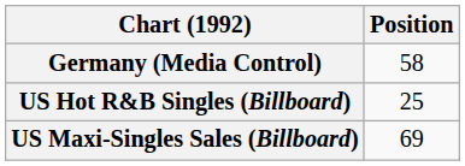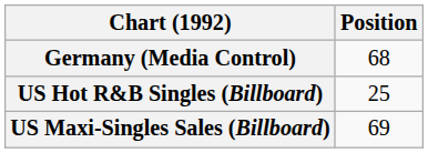 <table class="wikitable sortable plainrowheaders" style="text-align:center">
 <tr>
 <th>Chart (1992)</th>
 <th>Position</th>
 </tr>
 <tr>
 <th scope="row">Germany (Media Control)</th>
-<td>58</td>
+<td>68</td>
 </tr>
 <tr>
 <th scope="row">US Hot R&B Singles (<em>Billboard</em>)</th>
 <td>25</td>
 </tr>
 <tr>
 <th scope="row">US Maxi-Singles Sales (<em>Billboard</em>)</th>
 <td>69</td>
 </tr>
 </table>
